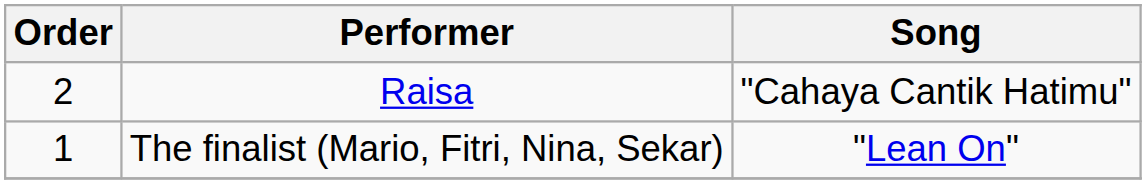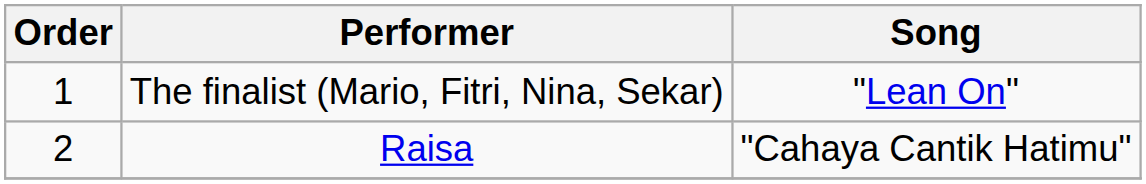 <table class="wikitable" style="text-align:center;">
 <tr>
 <th>Order</th>
 <th>Performer</th>
 <th>Song</th>
 </tr>
 <tr>
+<td>1</td>
+<td>The finalist (Mario, Fitri, Nina, Sekar)</td>
+<td>"<a href='#'>Lean On</a>"</td>
+</tr>
+<tr>
 <td>2</td>
 <td><a href='#'>Raisa</a></td>
 <td>"Cahaya Cantik Hatimu"</td>
 </tr>
 <tr>
-<td>1</td>
-<td>The finalist (Mario, Fitri, Nina, Sekar)</td>
-<td>"<a href='#'>Lean On</a>"</td>
-</tr>
-<tr>
 </tr>
 </table>
